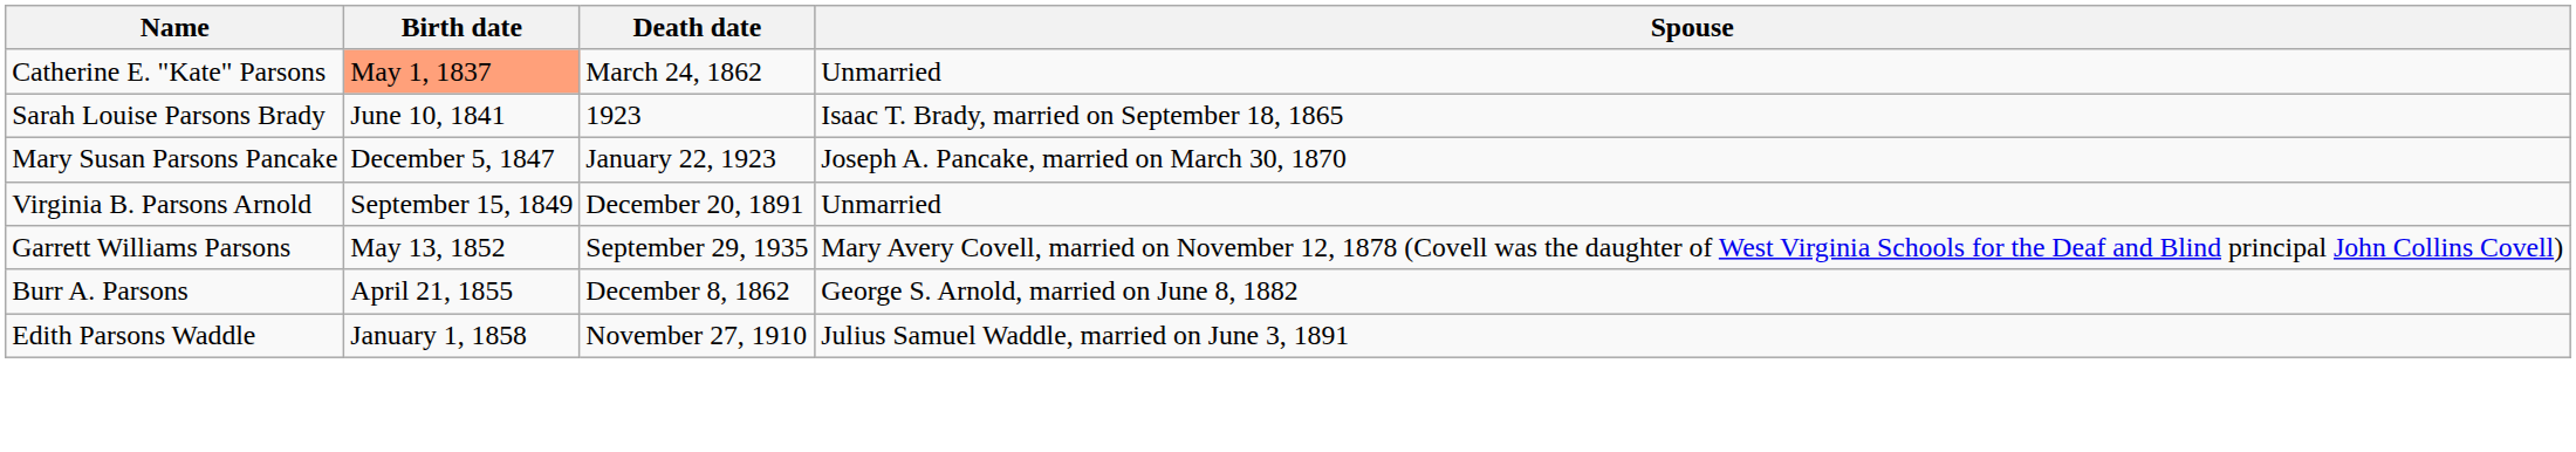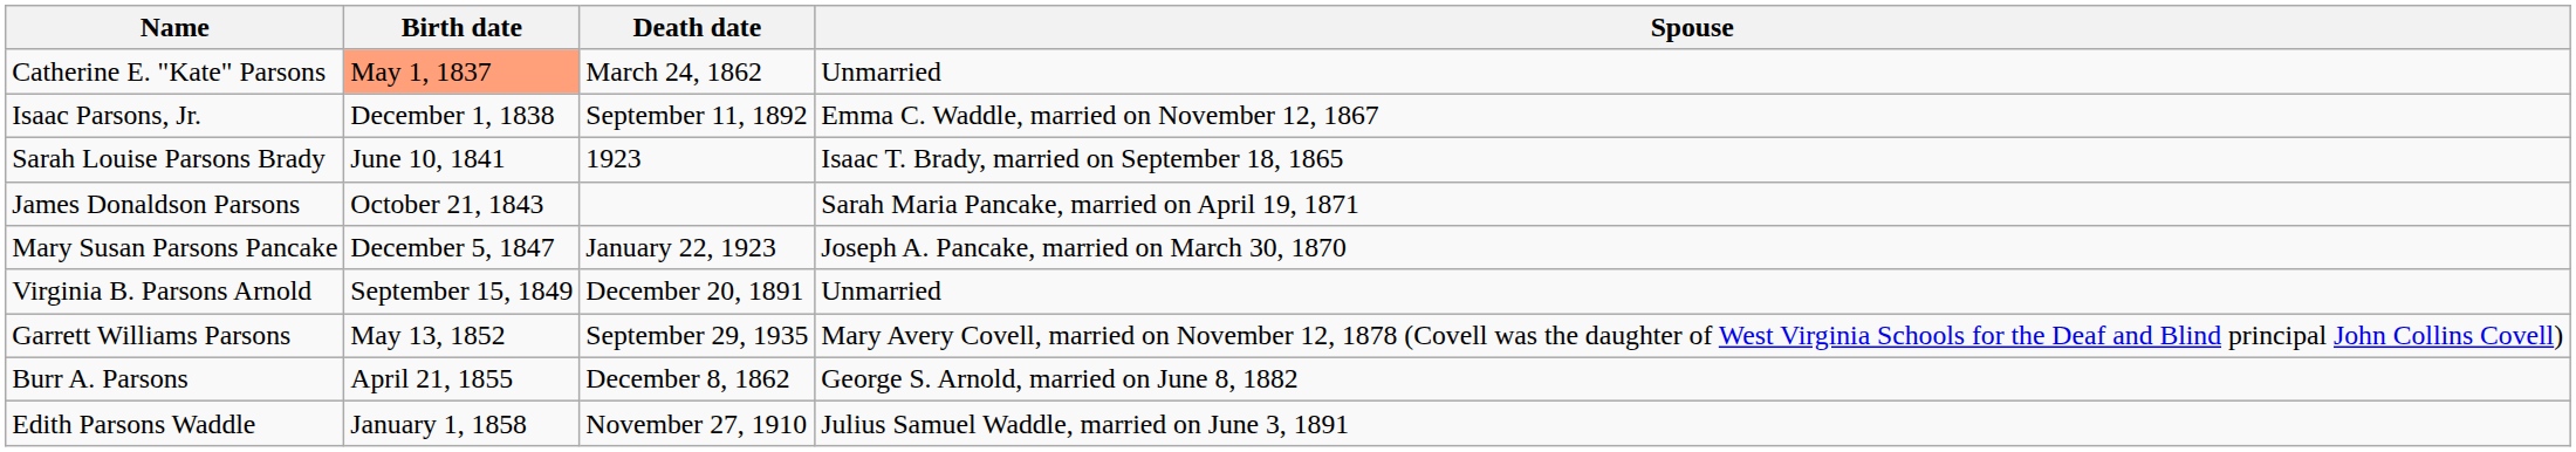 <table class="wikitable">
 <tr>
 <th>Name</th>
 <th>Birth date</th>
 <th>Death date</th>
 <th>Spouse</th>
 </tr>
 <tr>
 <td>Catherine E. "Kate" Parsons</td>
 <td style="background: lightsalmon;">May 1, 1837</td>
 <td>March 24, 1862</td>
 <td>Unmarried</td>
 </tr>
 <tr>
+<td>Isaac Parsons, Jr.</td>
+<td>December 1, 1838</td>
+<td>September 11, 1892</td>
+<td>Emma C. Waddle, married on November 12, 1867</td>
+</tr>
+<tr>
 <td>Sarah Louise Parsons Brady</td>
 <td>June 10, 1841</td>
 <td>1923</td>
 <td>Isaac T. Brady, married on September 18, 1865</td>
+</tr>
+<tr>
+<td>James Donaldson Parsons</td>
+<td>October 21, 1843</td>
+<td></td>
+<td>Sarah Maria Pancake, married on April 19, 1871</td>
 </tr>
 <tr>
 <td>Mary Susan Parsons Pancake</td>
 <td>December 5, 1847</td>
 <td>January 22, 1923</td>
 <td>Joseph A. Pancake, married on March 30, 1870</td>
 </tr>
 <tr>
 <td>Virginia B. Parsons Arnold</td>
 <td>September 15, 1849</td>
 <td>December 20, 1891</td>
 <td>Unmarried</td>
 </tr>
 <tr>
 <td>Garrett Williams Parsons</td>
 <td>May 13, 1852</td>
 <td>September 29, 1935</td>
 <td>Mary Avery Covell, married on November 12, 1878 (Covell was the daughter of <a href='#'>West Virginia Schools for the Deaf and Blind</a> principal <a href='#'>John Collins Covell</a>)</td>
 </tr>
 <tr>
 <td>Burr A. Parsons</td>
 <td>April 21, 1855</td>
 <td>December 8, 1862</td>
 <td>George S. Arnold, married on June 8, 1882</td>
 </tr>
 <tr>
 <td>Edith Parsons Waddle</td>
 <td>January 1, 1858</td>
 <td>November 27, 1910</td>
 <td>Julius Samuel Waddle, married on June 3, 1891</td>
 </tr>
 </table>
